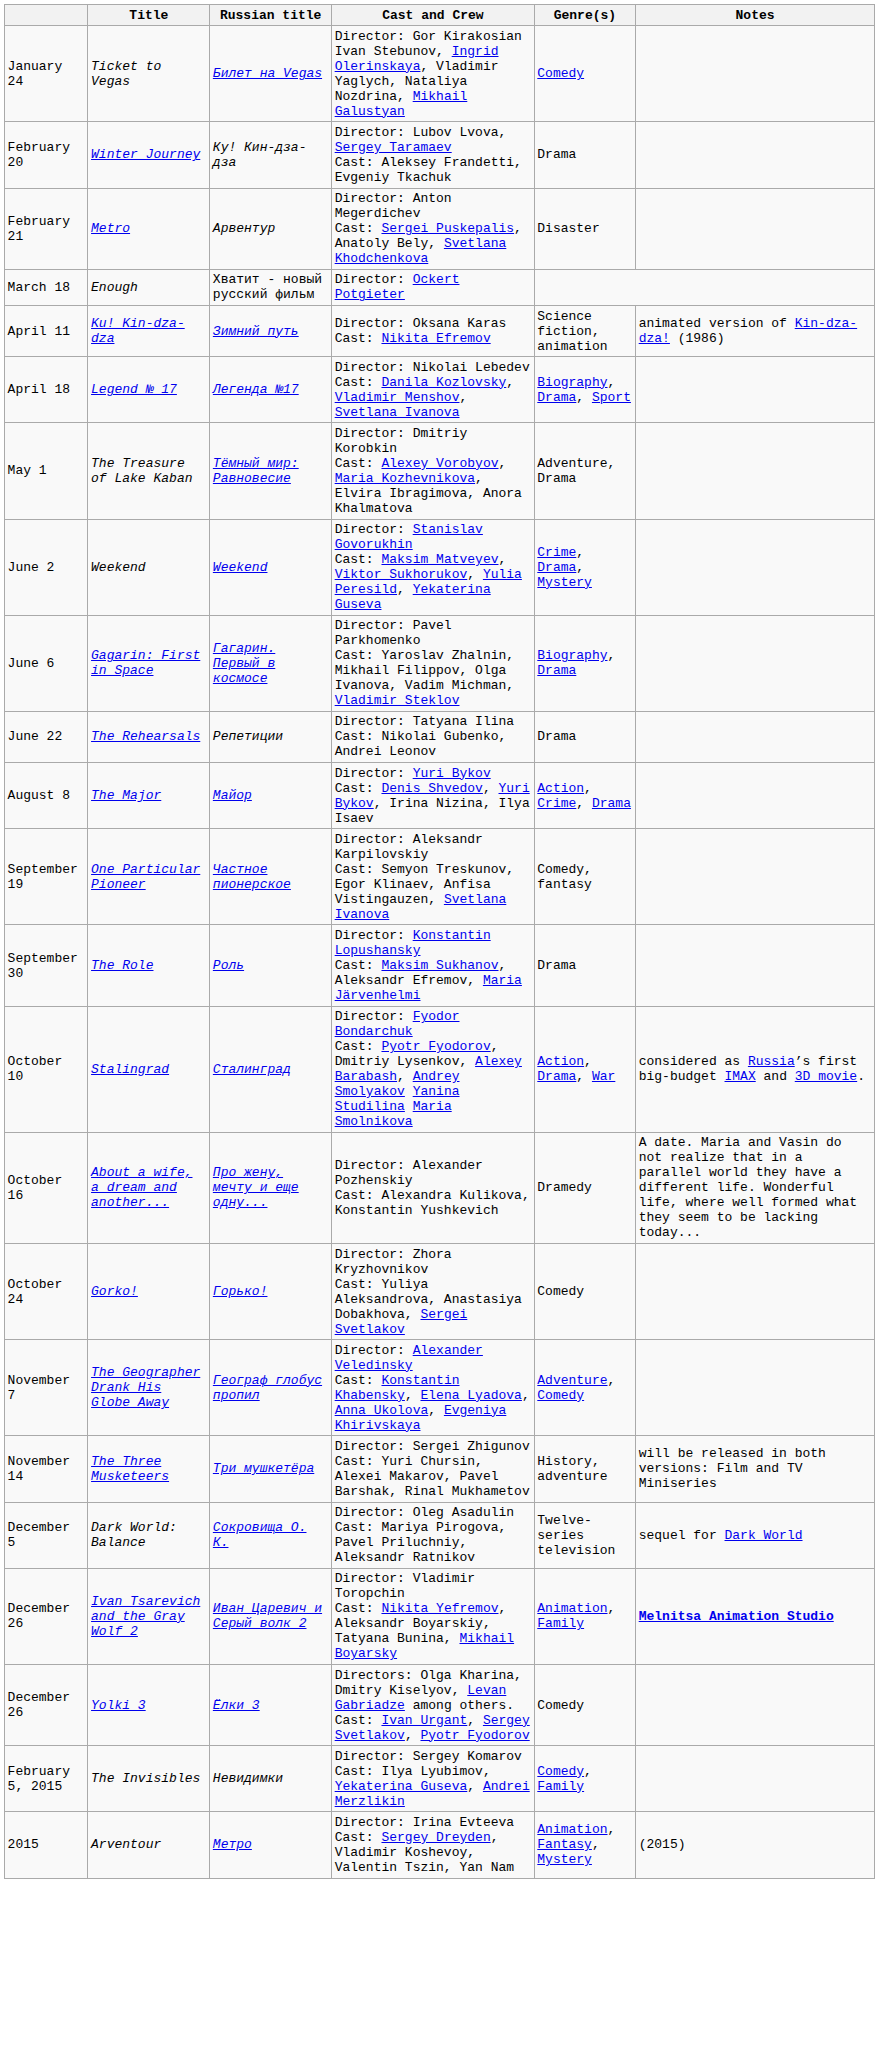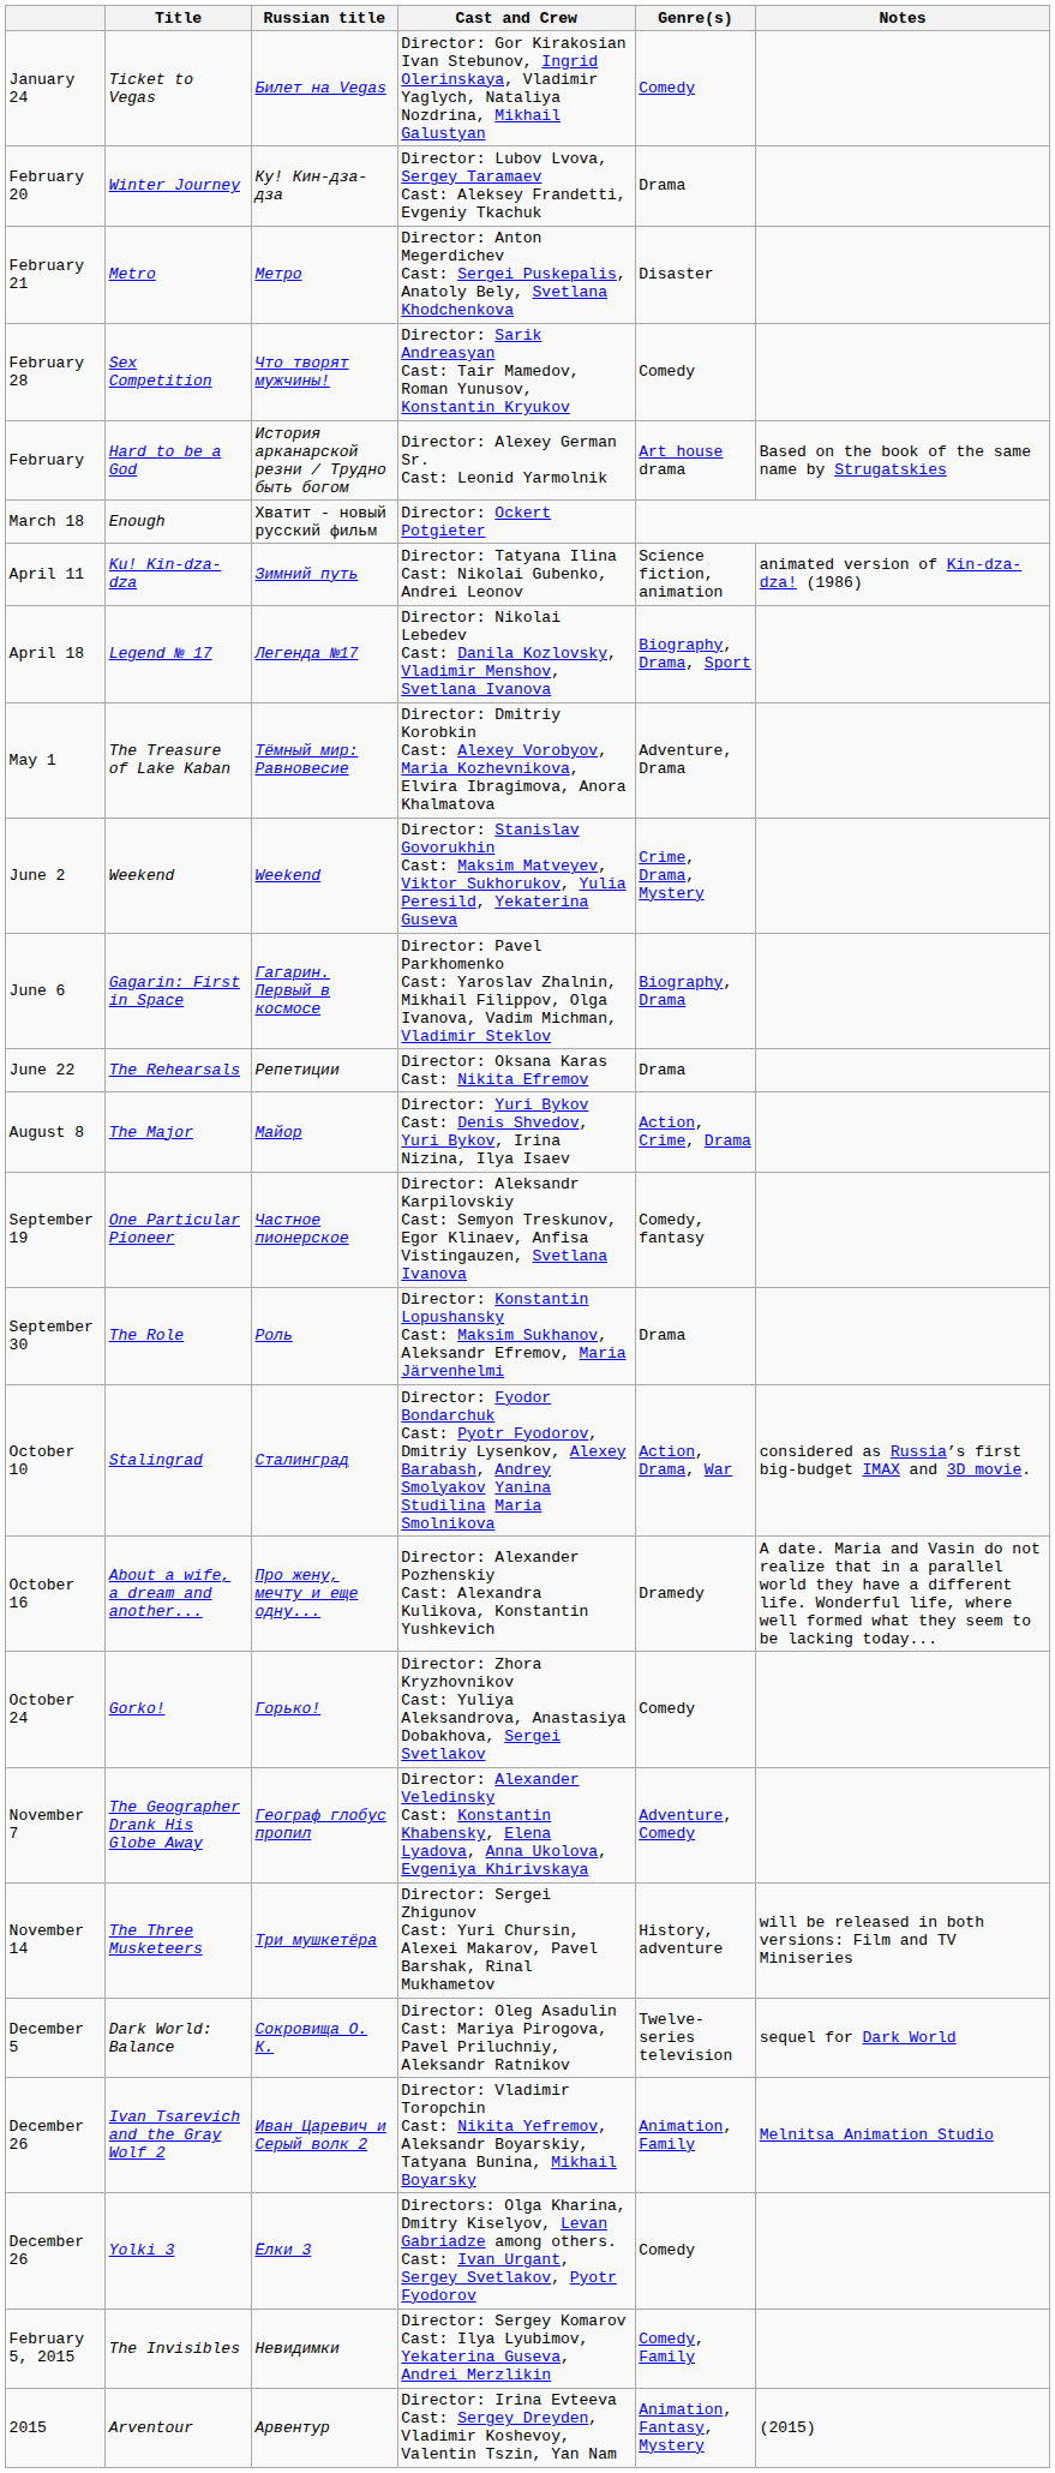 <table class="wikitable">
 <tr>
 <th></th>
 <th style="width:14%;">Title</th>
 <th style="width:14%;">Russian title</th>
 <th>Cast and Crew</th>
 <th>Genre(s)</th>
 <th>Notes</th>
 </tr>
 <tr>
 <td>January 24</td>
 <td><em>Ticket to Vegas</em></td>
 <td><em><a href='#'>Билет на Vegas</a></em></td>
 <td>Director: Gor Kirakosian  <br> Ivan Stebunov, 	<a href='#'>Ingrid Olerinskaya</a>, Vladimir Yaglych, Nataliya Nozdrina, <a href='#'>Mikhail Galustyan</a></td>
 <td><a href='#'>Comedy</a></td>
 <td></td>
 </tr>
 <tr>
 <td>February 20</td>
 <td><em><a href='#'>Winter Journey</a></em></td>
 <td><em>Ку! Кин-дза-дза</em></td>
 <td>Director: Lubov Lvova, <a href='#'>Sergey Taramaev</a> <br> Cast: Aleksey Frandetti, Evgeniy Tkachuk</td>
 <td>Drama</td>
 <td></td>
 </tr>
 <tr>
 <td>February 21</td>
 <td><em><a href='#'>Metro</a></em></td>
-<td><em>Арвентур</em></td>
+<td><em><a href='#'>Метро</a></em></td>
 <td>Director: Anton Megerdichev <br> Cast: <a href='#'>Sergei Puskepalis</a>, Anatoly Bely, <a href='#'>Svetlana Khodchenkova</a></td>
 <td>Disaster</td>
 <td></td>
+</tr>
+<tr>
+<td>February 28</td>
+<td><em><a href='#'>Sex Competition</a></em></td>
+<td><em><a href='#'>Что творят мужчины!</a></em></td>
+<td>Director: <a href='#'>Sarik Andreasyan</a> <br> Cast: Tair Mamedov, Roman Yunusov, <a href='#'>Konstantin Kryukov</a></td>
+<td>Comedy</td>
+<td></td>
+</tr>
+<tr>
+<td>February</td>
+<td><em><a href='#'>Hard to be a God</a></em></td>
+<td><em>История арканарской резни / Трудно быть богом</em></td>
+<td>Director: Alexey German Sr. <br> Cast: Leonid Yarmolnik</td>
+<td><a href='#'>Art house</a> drama</td>
+<td>Based on the book of the same name by <a href='#'>Strugatskies</a></td>
 </tr>
 <tr>
 <td>March 18</td>
 <td><em>Enough </em></td>
 <td>Хватит - новый русский фильм</td>
 <td>Director: <a href='#'>Ockert Potgieter</a></td>
 </tr>
 <tr>
 <td>April 11</td>
 <td><em><a href='#'>Ku! Kin-dza-dza</a></em></td>
 <td><em><a href='#'>Зимний путь</a></em></td>
-<td>Director: Oksana Karas <br> Cast: <a href='#'>Nikita Efremov</a></td>
+<td>Director: Tatyana Ilina <br> Cast: Nikolai Gubenko, Andrei Leonov</td>
 <td>Science fiction, animation</td>
 <td>animated version of <a href='#'>Kin-dza-dza!</a> (1986)</td>
 </tr>
 <tr>
 <td>April 18</td>
 <td><em><a href='#'>Legend № 17</a></em></td>
 <td><em><a href='#'>Легенда №17</a></em></td>
 <td>Director: Nikolai Lebedev <br> Cast: <a href='#'>Danila Kozlovsky</a>, <a href='#'>Vladimir Menshov</a>, <a href='#'>Svetlana Ivanova</a></td>
 <td><a href='#'>Biography</a>, <a href='#'>Drama</a>, <a href='#'>Sport</a></td>
 <td></td>
 </tr>
 <tr>
 <td>May 1</td>
 <td><em>The Treasure of Lake Kaban</em></td>
 <td><em><a href='#'>Тёмный мир: Равновесие</a></em></td>
 <td>Director: Dmitriy Korobkin <br> Cast: <a href='#'>Alexey Vorobyov</a>, <a href='#'>Maria Kozhevnikova</a>, Elvira Ibragimova, Anora Khalmatova</td>
 <td>Adventure, Drama</td>
 <td></td>
 </tr>
 <tr>
 <td>June 2</td>
 <td><em>Weekend</em></td>
 <td><em><a href='#'>Weekend</a></em></td>
 <td>Director: <a href='#'>Stanislav Govorukhin</a> <br> Cast: <a href='#'>Maksim Matveyev</a>, <a href='#'>Viktor Sukhorukov</a>, <a href='#'>Yulia Peresild</a>, <a href='#'>Yekaterina Guseva</a></td>
 <td><a href='#'>Crime</a>, <a href='#'>Drama</a>, <a href='#'>Mystery</a></td>
 <td></td>
 </tr>
 <tr>
 <td>June 6</td>
 <td><em><a href='#'>Gagarin: First in Space</a></em></td>
 <td><em><a href='#'>Гагарин. Первый в космосе</a></em></td>
 <td>Director:  Pavel Parkhomenko <br> Cast: Yaroslav Zhalnin, Mikhail Filippov, Olga Ivanova, Vadim Michman, <a href='#'>Vladimir Steklov</a></td>
 <td><a href='#'>Biography</a>, <a href='#'>Drama</a></td>
 <td></td>
 </tr>
 <tr>
 <td>June 22</td>
 <td><em><a href='#'>The Rehearsals</a></em></td>
 <td><em>Репетиции</em></td>
-<td>Director: Tatyana Ilina <br> Cast: Nikolai Gubenko, Andrei Leonov</td>
+<td>Director: Oksana Karas <br> Cast: <a href='#'>Nikita Efremov</a></td>
 <td>Drama</td>
 <td></td>
 </tr>
 <tr>
 <td>August 8</td>
 <td><em><a href='#'>The Major</a></em></td>
 <td><em><a href='#'>Майор</a></em></td>
 <td>Director: <a href='#'>Yuri Bykov</a> <br> Cast: <a href='#'>Denis Shvedov</a>, <a href='#'>Yuri Bykov</a>, Irina Nizina, Ilya Isaev</td>
 <td><a href='#'>Action</a>, <a href='#'>Crime</a>, <a href='#'>Drama</a></td>
 <td></td>
 </tr>
 <tr>
 <td>September 19</td>
 <td><em><a href='#'>One Particular Pioneer</a></em></td>
 <td><em><a href='#'>Частное пионерское</a></em></td>
 <td>Director: Aleksandr Karpilovskiy <br> Cast: Semyon Treskunov, Egor Klinaev, Anfisa Vistingauzen, <a href='#'>Svetlana Ivanova</a></td>
 <td>Comedy, fantasy</td>
 <td></td>
 </tr>
 <tr>
 <td>September 30</td>
 <td><em><a href='#'>The Role</a></em></td>
 <td><em><a href='#'>Роль</a></em></td>
 <td>Director: <a href='#'>Konstantin Lopushansky</a> <br> Cast: <a href='#'>Maksim Sukhanov</a>, Aleksandr Efremov, <a href='#'>Maria Järvenhelmi</a></td>
 <td>Drama</td>
 <td></td>
 </tr>
 <tr>
 <td>October 10</td>
 <td><em><a href='#'>Stalingrad</a></em></td>
 <td><em><a href='#'>Сталинград</a></em></td>
 <td>Director: <a href='#'>Fyodor Bondarchuk</a> <br> Cast: <a href='#'>Pyotr Fyodorov</a>, Dmitriy Lysenkov, <a href='#'>Alexey Barabash</a>, <a href='#'>Andrey Smolyakov</a> <a href='#'>Yanina Studilina</a> <a href='#'>Maria Smolnikova</a></td>
 <td><a href='#'>Action</a>, <a href='#'>Drama</a>, <a href='#'>War</a></td>
 <td>considered as <a href='#'>Russia</a>’s first big-budget <a href='#'>IMAX</a> and <a href='#'>3D movie</a>.</td>
 </tr>
 <tr>
 <td>October 16</td>
 <td><em><a href='#'>About a wife, a dream and another...</a></em></td>
 <td><em><a href='#'>Про жену, мечту и еще одну...</a></em></td>
 <td>Director: Alexander Pozhenskiy <br> Cast: Alexandra Kulikova, Konstantin Yushkevich</td>
 <td>Dramedy</td>
 <td>A date. Maria and Vasin do not realize that in a parallel world they have a different life. Wonderful life, where well formed what they seem to be lacking today...</td>
 </tr>
 <tr>
 <td>October 24</td>
 <td><em><a href='#'>Gorko!</a></em></td>
 <td><em><a href='#'>Горько!</a></em></td>
 <td>Director: Zhora Kryzhovnikov <br> Cast: Yuliya Aleksandrova, Anastasiya Dobakhova, <a href='#'>Sergei Svetlakov</a></td>
 <td>Comedy</td>
 <td></td>
 </tr>
 <tr>
 <td>November 7</td>
 <td><em><a href='#'>The Geographer Drank His Globe Away</a></em></td>
 <td><a href='#'><em>Географ глобус пропил</em></a></td>
 <td>Director: <a href='#'>Alexander Veledinsky</a><br>Cast: <a href='#'>Konstantin Khabensky</a>, <a href='#'>Elena Lyadova</a>, <a href='#'>Anna Ukolova</a>, <a href='#'>Evgeniya Khirivskaya</a></td>
 <td><a href='#'>Adventure</a>, <a href='#'>Comedy</a></td>
 <td></td>
 </tr>
 <tr>
 <td>November 14</td>
 <td><em><a href='#'>The Three Musketeers</a></em></td>
 <td><em><a href='#'>Три мушкетёра</a></em></td>
 <td>Director: Sergei Zhigunov <br> Cast: Yuri Chursin, Alexei Makarov, Pavel Barshak, Rinal Mukhametov</td>
 <td>History, adventure</td>
 <td>will be released in both versions: Film and TV Miniseries</td>
 </tr>
 <tr>
 <td>December 5</td>
 <td><em>Dark World: Balance</em></td>
 <td><em><a href='#'>Сокровища О. К.</a></em></td>
 <td>Director: Oleg Asadulin <br> Cast: Mariya Pirogova, Pavel Priluchniy, Aleksandr Ratnikov</td>
 <td>Twelve-series television</td>
 <td>sequel for <a href='#'>Dark World</a></td>
 </tr>
 <tr>
 <td>December 26</td>
 <td><em><a href='#'>Ivan Tsarevich and the Gray Wolf 2</a></em></td>
 <td><em><a href='#'>Иван Царевич и Серый волк 2</a></em></td>
 <td>Director: Vladimir Toropchin <br> Cast: <a href='#'>Nikita Yefremov</a>, Aleksandr Boyarskiy, Tatyana Bunina, <a href='#'>Mikhail Boyarsky</a></td>
 <td><a href='#'>Animation</a>, <a href='#'>Family</a></td>
-<td><strong><a href='#'>Melnitsa Animation Studio</a></strong></td>
+<td><a href='#'>Melnitsa Animation Studio</a></td>
 </tr>
 <tr>
 <td>December 26</td>
 <td><em><a href='#'>Yolki 3</a></em></td>
 <td><em><a href='#'>Ёлки 3</a></em></td>
 <td>Directors: Olga Kharina, Dmitry Kiselyov, <a href='#'>Levan Gabriadze</a> among others. <br> Cast: <a href='#'>Ivan Urgant</a>, <a href='#'>Sergey Svetlakov</a>, <a href='#'>Pyotr Fyodorov</a></td>
 <td>Comedy</td>
 <td></td>
 </tr>
 <tr>
 <td>February 5, 2015</td>
 <td><em>The Invisibles</em></td>
 <td><em>Невидимки</em></td>
 <td>Director: Sergey Komarov <br> Cast: Ilya Lyubimov, <a href='#'>Yekaterina Guseva</a>, <a href='#'>Andrei Merzlikin</a></td>
 <td><a href='#'>Comedy</a>, <a href='#'>Family</a></td>
 <td></td>
 </tr>
 <tr>
 <td>2015</td>
 <td><em>Arventour</em></td>
-<td><em><a href='#'>Метро</a></em></td>
+<td><em>Арвентур</em></td>
 <td>Director: Irina Evteeva <br> Cast: <a href='#'>Sergey Dreyden</a>, Vladimir Koshevoy, Valentin Tszin, Yan Nam</td>
 <td><a href='#'>Animation</a>, <a href='#'>Fantasy</a>, <a href='#'>Mystery</a></td>
 <td>(2015)</td>
 </tr>
 </table>
